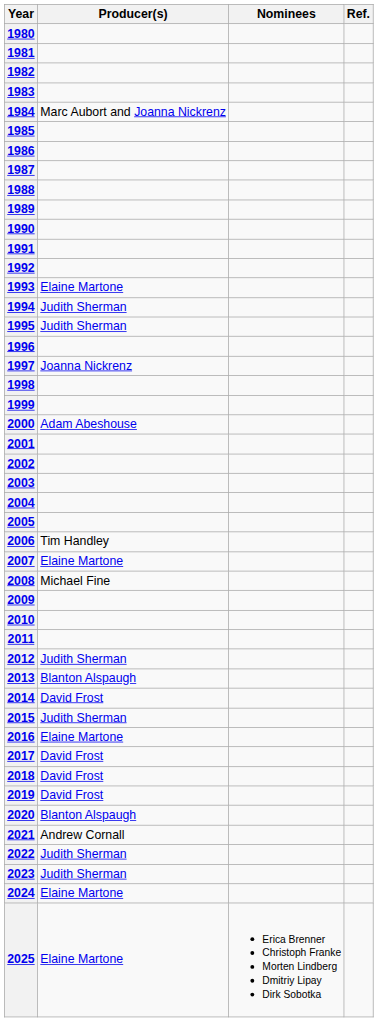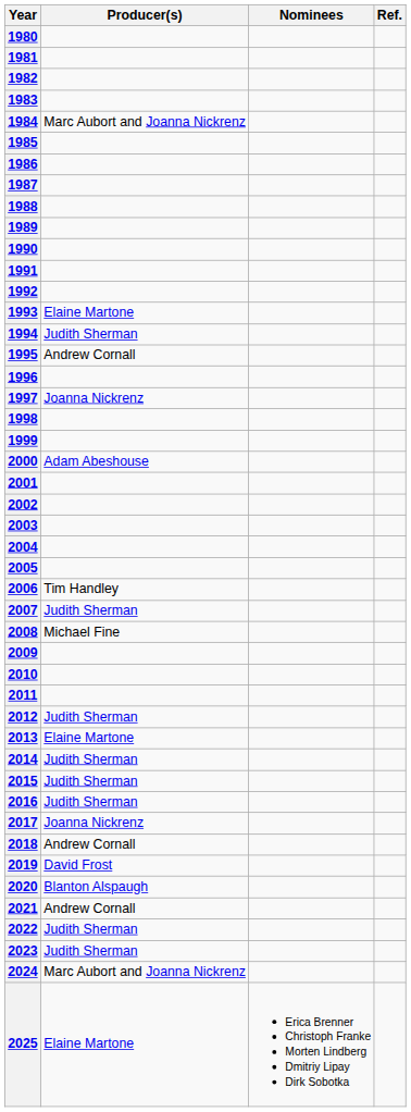 <table class="wikitable sortable">
 <tr>
 <th bgcolor="#efefef">Year</th>
 <th bgcolor="#efefef">Producer(s)</th>
 <th bgcolor="#efefef" class=unsortable>Nominees</th>
 <th bgcolor="#efefef" class=unsortable>Ref.</th>
 </tr>
 <tr>
 <th scope="row"><a href='#'>1980</a></th>
 <td></td>
 <td></td>
 <td align="center"></td>
 </tr>
 <tr>
 <th scope="row"><a href='#'>1981</a></th>
 <td></td>
 <td></td>
 <td align="center"></td>
 </tr>
 <tr>
 <th scope="row"><a href='#'>1982</a></th>
 <td></td>
 <td></td>
 <td align="center"></td>
 </tr>
 <tr>
 <th scope="row"><a href='#'>1983</a></th>
 <td></td>
 <td></td>
 <td align="center"></td>
 </tr>
 <tr>
 <th scope="row"><a href='#'>1984</a></th>
 <td>Marc Aubort and <a href='#'>Joanna Nickrenz</a></td>
 <td></td>
 <td align="center"></td>
 </tr>
 <tr>
 <th scope="row"><a href='#'>1985</a></th>
 <td></td>
 <td></td>
 <td align="center"></td>
 </tr>
 <tr>
 <th scope="row"><a href='#'>1986</a></th>
 <td></td>
 <td></td>
 <td align="center"></td>
 </tr>
 <tr>
 <th scope="row"><a href='#'>1987</a></th>
 <td></td>
 <td></td>
 <td align="center"></td>
 </tr>
 <tr>
 <th scope="row"><a href='#'>1988</a></th>
 <td></td>
 <td></td>
 <td align="center"></td>
 </tr>
 <tr>
 <th scope="row"><a href='#'>1989</a></th>
 <td></td>
 <td></td>
 <td align="center"></td>
 </tr>
 <tr>
 <th scope="row"><a href='#'>1990</a></th>
 <td></td>
 <td></td>
 <td align="center"></td>
 </tr>
 <tr>
 <th scope="row"><a href='#'>1991</a></th>
 <td></td>
 <td></td>
 <td align="center"></td>
 </tr>
 <tr>
 <th scope="row"><a href='#'>1992</a></th>
 <td></td>
 <td></td>
 <td align="center"></td>
 </tr>
 <tr>
 <th scope="row"><a href='#'>1993</a></th>
 <td><a href='#'>Elaine Martone</a></td>
 <td></td>
 <td align="center"></td>
 </tr>
 <tr>
 <th scope="row"><a href='#'>1994</a></th>
 <td><a href='#'>Judith Sherman</a></td>
 <td></td>
 <td align="center"></td>
 </tr>
 <tr>
 <th scope="row"><a href='#'>1995</a></th>
-<td><a href='#'>Judith Sherman</a></td>
+<td>Andrew Cornall</td>
 <td></td>
 <td align="center"></td>
 </tr>
 <tr>
 <th scope="row"><a href='#'>1996</a></th>
 <td></td>
 <td></td>
 <td align="center"></td>
 </tr>
 <tr>
 <th scope="row"><a href='#'>1997</a></th>
 <td><a href='#'>Joanna Nickrenz</a></td>
 <td></td>
 <td align="center"></td>
 </tr>
 <tr>
 <th scope="row"><a href='#'>1998</a></th>
 <td></td>
 <td></td>
 <td align="center"></td>
 </tr>
 <tr>
 <th scope="row"><a href='#'>1999</a></th>
 <td></td>
 <td></td>
 <td align="center"></td>
 </tr>
 <tr>
 <th scope="row"><a href='#'>2000</a></th>
 <td><a href='#'>Adam Abeshouse</a></td>
 <td></td>
 <td align="center"></td>
 </tr>
 <tr>
 <th scope="row"><a href='#'>2001</a></th>
 <td></td>
 <td></td>
 <td align="center"></td>
 </tr>
 <tr>
 <th scope="row"><a href='#'>2002</a></th>
 <td></td>
 <td></td>
 <td align="center"></td>
 </tr>
 <tr>
 <th scope="row"><a href='#'>2003</a></th>
 <td></td>
 <td></td>
 <td align="center"></td>
 </tr>
 <tr>
 <th scope="row"><a href='#'>2004</a></th>
 <td></td>
 <td></td>
 <td align="center"></td>
 </tr>
 <tr>
 <th scope="row"><a href='#'>2005</a></th>
 <td></td>
 <td></td>
 <td align="center"></td>
 </tr>
 <tr>
 <th scope="row"><a href='#'>2006</a></th>
 <td>Tim Handley</td>
 <td></td>
 <td align="center"></td>
 </tr>
 <tr>
 <th scope="row"><a href='#'>2007</a></th>
-<td><a href='#'>Elaine Martone</a></td>
+<td><a href='#'>Judith Sherman</a></td>
 <td></td>
 <td align="center"></td>
 </tr>
 <tr>
 <th scope="row"><a href='#'>2008</a></th>
 <td>Michael Fine</td>
 <td></td>
 <td align="center"></td>
 </tr>
 <tr>
 <th scope="row"><a href='#'>2009</a></th>
 <td></td>
 <td></td>
 <td align="center"></td>
 </tr>
 <tr>
 <th scope="row"><a href='#'>2010</a></th>
 <td></td>
 <td></td>
 <td align="center"></td>
 </tr>
 <tr>
 <th scope="row"><a href='#'>2011</a></th>
 <td></td>
 <td></td>
 <td align="center"></td>
 </tr>
 <tr>
 <th scope="row"><a href='#'>2012</a></th>
 <td><a href='#'>Judith Sherman</a></td>
 <td></td>
 <td align="center"></td>
 </tr>
 <tr>
 <th scope="row"><a href='#'>2013</a></th>
-<td><a href='#'>Blanton Alspaugh</a></td>
+<td><a href='#'>Elaine Martone</a></td>
 <td></td>
 <td align="center"></td>
 </tr>
 <tr>
 <th scope="row"><a href='#'>2014</a></th>
-<td><a href='#'>David Frost</a></td>
+<td><a href='#'>Judith Sherman</a></td>
 <td></td>
 <td align="center"></td>
 </tr>
 <tr>
 <th scope="row"><a href='#'>2015</a></th>
 <td><a href='#'>Judith Sherman</a></td>
 <td></td>
 <td align="center"></td>
 </tr>
 <tr>
 <th scope="row"><a href='#'>2016</a></th>
-<td><a href='#'>Elaine Martone</a></td>
+<td><a href='#'>Judith Sherman</a></td>
 <td></td>
 <td align="center"></td>
 </tr>
 <tr>
 <th scope="row"><a href='#'>2017</a></th>
-<td><a href='#'>David Frost</a></td>
+<td><a href='#'>Joanna Nickrenz</a></td>
 <td></td>
 <td align="center"></td>
 </tr>
 <tr>
 <th scope="row"><a href='#'>2018</a></th>
-<td><a href='#'>David Frost</a></td>
+<td>Andrew Cornall</td>
 <td></td>
 <td align="center"></td>
 </tr>
 <tr>
 <th scope="row"><a href='#'>2019</a></th>
 <td><a href='#'>David Frost</a></td>
 <td></td>
 <td align="center"></td>
 </tr>
 <tr>
 <th scope="row"><a href='#'>2020</a></th>
 <td><a href='#'>Blanton Alspaugh</a></td>
 <td></td>
 <td align="center"></td>
 </tr>
 <tr>
 <th scope="row"><a href='#'>2021</a></th>
 <td>Andrew Cornall</td>
 <td></td>
 <td align="center"></td>
 </tr>
 <tr>
 <th scope="row"><a href='#'>2022</a></th>
 <td><a href='#'>Judith Sherman</a></td>
 <td></td>
 <td align="center"></td>
 </tr>
 <tr>
 <th scope="row"><a href='#'>2023</a></th>
 <td><a href='#'>Judith Sherman</a></td>
 <td></td>
 <td align="center"></td>
 </tr>
 <tr>
 <th scope="row"><strong><a href='#'>2024</a></strong></th>
-<td><a href='#'>Elaine Martone</a></td>
+<td>Marc Aubort and <a href='#'>Joanna Nickrenz</a></td>
 <td></td>
 </tr>
 <tr>
 <th><a href='#'>2025</a></th>
 <td><a href='#'>Elaine Martone</a></td>
 <td><br><ul><li><small>Erica Brenner</small></li><li><small>Christoph Franke</small></li><li><small>Morten Lindberg</small></li><li><small>Dmitriy Lipay</small></li><li><small>Dirk Sobotka</small></li></ul></td>
 <td></td>
 </tr>
 </table>
